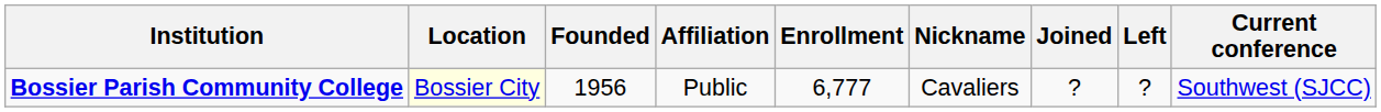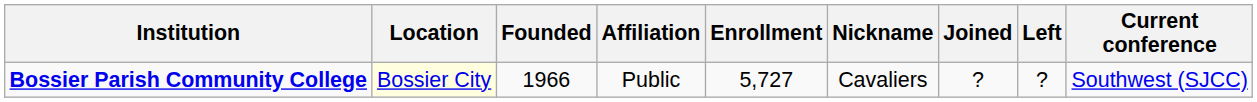 <table class="wikitable sortable" style="text-align:center;">
 <tr>
 <th>Institution</th>
 <th>Location</th>
 <th>Founded</th>
 <th>Affiliation</th>
 <th>Enrollment</th>
 <th>Nickname</th>
 <th>Joined</th>
 <th>Left</th>
 <th>Current<br>conference</th>
 </tr>
 <tr>
 <td><strong><a href='#'>Bossier Parish Community College</a></strong></td>
 <td style="background: lightyellow;"><a href='#'>Bossier City</a></td>
-<td>1956</td>
+<td>1966</td>
 <td>Public</td>
-<td>6,777</td>
+<td>5,727</td>
 <td>Cavaliers</td>
 <td>?</td>
 <td>?</td>
 <td><a href='#'>Southwest (SJCC)</a><br></td>
 </tr>
 </table>
